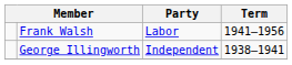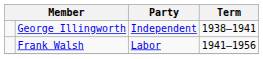 <table class="wikitable">
 <tr>
 <th colspan="2">Member</th>
 <th>Party</th>
 <th>Term</th>
 </tr>
 <tr>
 <td> </td>
+<td><a href='#'>George Illingworth</a></td>
+<td><a href='#'>Independent</a></td>
+<td>1938–1941</td>
+</tr>
+<tr>
+<td> </td>
 <td><a href='#'>Frank Walsh</a></td>
 <td><a href='#'>Labor</a></td>
 <td>1941–1956</td>
 </tr>
 <tr>
-<td> </td>
-<td><a href='#'>George Illingworth</a></td>
-<td><a href='#'>Independent</a></td>
-<td>1938–1941</td>
-</tr>
-<tr>
 </tr>
 </table>
